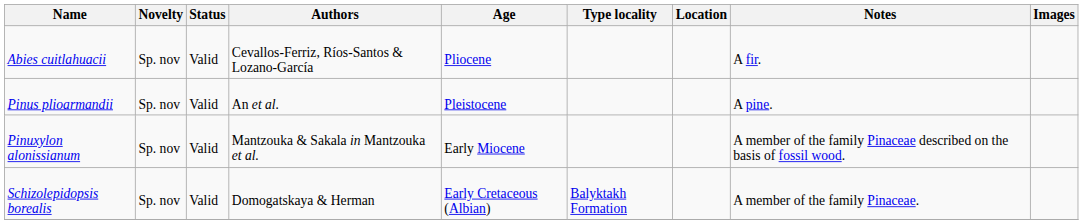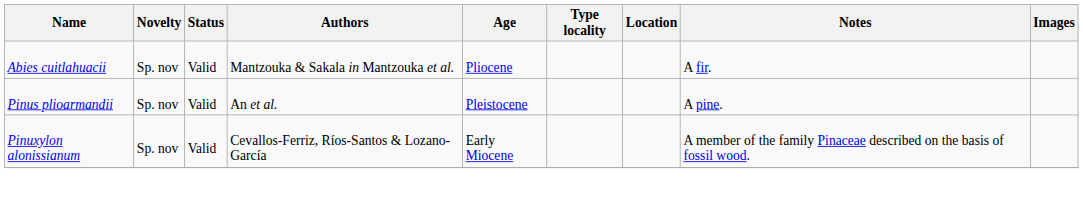 <table class="wikitable sortable" align="center" width="100%">
 <tr>
 <th>Name</th>
 <th>Novelty</th>
 <th>Status</th>
 <th>Authors</th>
 <th>Age</th>
 <th>Type locality</th>
 <th>Location</th>
 <th>Notes</th>
 <th>Images</th>
 </tr>
 <tr>
 <td><br><em><a href='#'>Abies cuitlahuacii</a></em></td>
 <td><br>Sp. nov</td>
 <td><br>Valid</td>
-<td><br>Cevallos-Ferriz, Ríos-Santos & Lozano-García</td>
+<td><br>Mantzouka & Sakala <em>in</em> Mantzouka <em>et al.</em></td>
 <td><br><a href='#'>Pliocene</a></td>
 <td></td>
 <td><br></td>
 <td><br>A <a href='#'>fir</a>.</td>
 <td></td>
 </tr>
 <tr>
 <td><br><em><a href='#'>Pinus plioarmandii</a></em></td>
 <td><br>Sp. nov</td>
 <td><br>Valid</td>
 <td><br>An <em>et al.</em></td>
 <td><br><a href='#'>Pleistocene</a></td>
 <td></td>
 <td><br></td>
 <td><br>A <a href='#'>pine</a>.</td>
 <td></td>
 </tr>
 <tr>
 <td><br><em><a href='#'>Pinuxylon alonissianum</a></em></td>
 <td><br>Sp. nov</td>
 <td><br>Valid</td>
-<td><br>Mantzouka & Sakala <em>in</em> Mantzouka <em>et al.</em></td>
+<td><br>Cevallos-Ferriz, Ríos-Santos & Lozano-García</td>
 <td><br>Early <a href='#'>Miocene</a></td>
 <td></td>
 <td><br></td>
 <td><br>A member of the family <a href='#'>Pinaceae</a> described on the basis of <a href='#'>fossil wood</a>.</td>
 <td></td>
 </tr>
 <tr>
-<td><br><em><a href='#'>Schizolepidopsis borealis</a></em></td>
-<td><br>Sp. nov</td>
-<td><br>Valid</td>
-<td><br>Domogatskaya & Herman</td>
-<td><br><a href='#'>Early Cretaceous</a> (<a href='#'>Albian</a>)</td>
-<td><br><a href='#'>Balyktakh Formation</a></td>
-<td><br></td>
-<td><br>A member of the family <a href='#'>Pinaceae</a>.</td>
-<td></td>
-</tr>
-<tr>
 </tr>
 </table>
